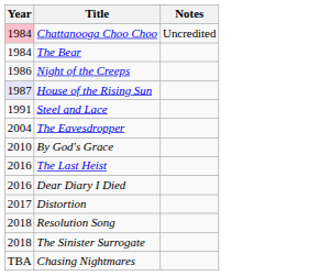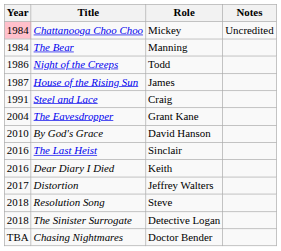 <table class="wikitable sortable">
 <tr>
 <th>Year</th>
 <th>Title</th>
+<th>Role</th>
 <th>Notes</th>
 </tr>
 <tr>
 <td style="background: pink;">1984</td>
 <td><a href='#'><em>Chattanooga Choo Choo</em></a></td>
+<td>Mickey</td>
 <td>Uncredited</td>
 </tr>
 <tr>
 <td>1984</td>
 <td><a href='#'><em>The Bear</em></a></td>
+<td>Manning</td>
 <td></td>
 </tr>
 <tr>
 <td>1986</td>
 <td><em><a href='#'>Night of the Creeps</a></em></td>
+<td>Todd</td>
 <td></td>
 </tr>
 <tr>
-<td style="background: lavender;">1987</td>
+<td>1987</td>
 <td><a href='#'><em>House of the Rising Sun</em></a></td>
+<td>James</td>
 <td></td>
 </tr>
 <tr>
 <td>1991</td>
 <td><em><a href='#'>Steel and Lace</a></em></td>
+<td>Craig</td>
 <td></td>
 </tr>
 <tr>
 <td>2004</td>
 <td><em><a href='#'>The Eavesdropper</a></em></td>
+<td>Grant Kane</td>
 <td></td>
 </tr>
 <tr>
 <td>2010</td>
 <td><em>By God's Grace</em></td>
+<td>David Hanson</td>
 <td></td>
 </tr>
 <tr>
 <td>2016</td>
 <td><em><a href='#'>The Last Heist</a></em></td>
+<td>Sinclair</td>
 <td></td>
 </tr>
 <tr>
 <td>2016</td>
 <td><em>Dear Diary I Died</em></td>
+<td>Keith</td>
 <td></td>
 </tr>
 <tr>
 <td>2017</td>
 <td><em>Distortion</em></td>
+<td>Jeffrey Walters</td>
 <td></td>
 </tr>
 <tr>
 <td>2018</td>
 <td><em>Resolution Song</em></td>
+<td>Steve</td>
 <td></td>
 </tr>
 <tr>
 <td>2018</td>
 <td><em>The Sinister Surrogate</em></td>
+<td>Detective Logan</td>
 <td></td>
 </tr>
 <tr>
 <td>TBA</td>
 <td><em>Chasing Nightmares</em></td>
+<td>Doctor Bender</td>
 <td></td>
 </tr>
 </table>
